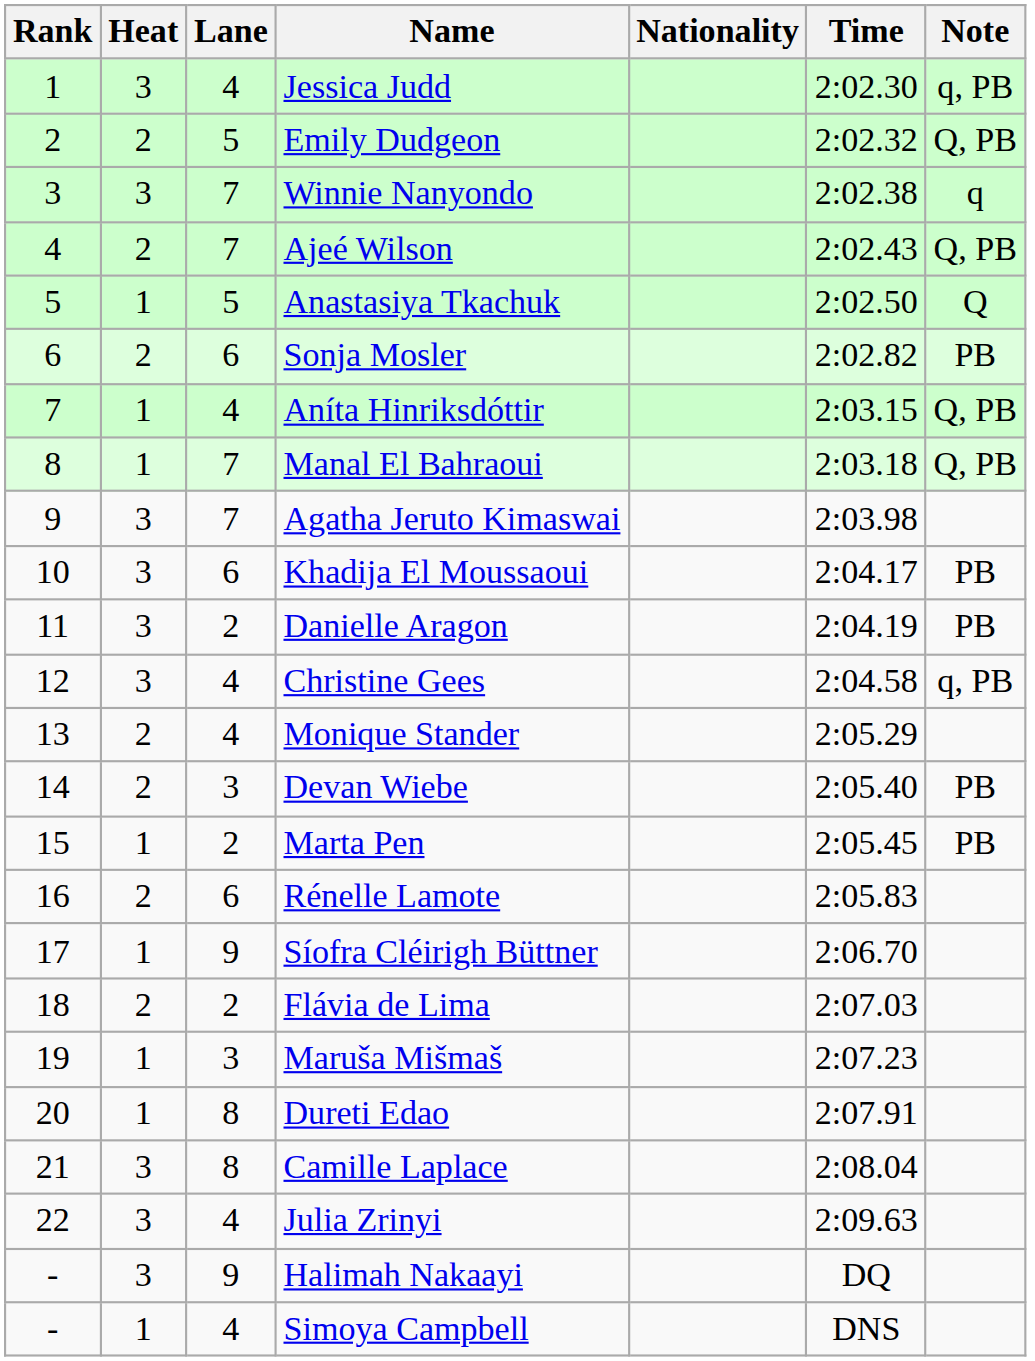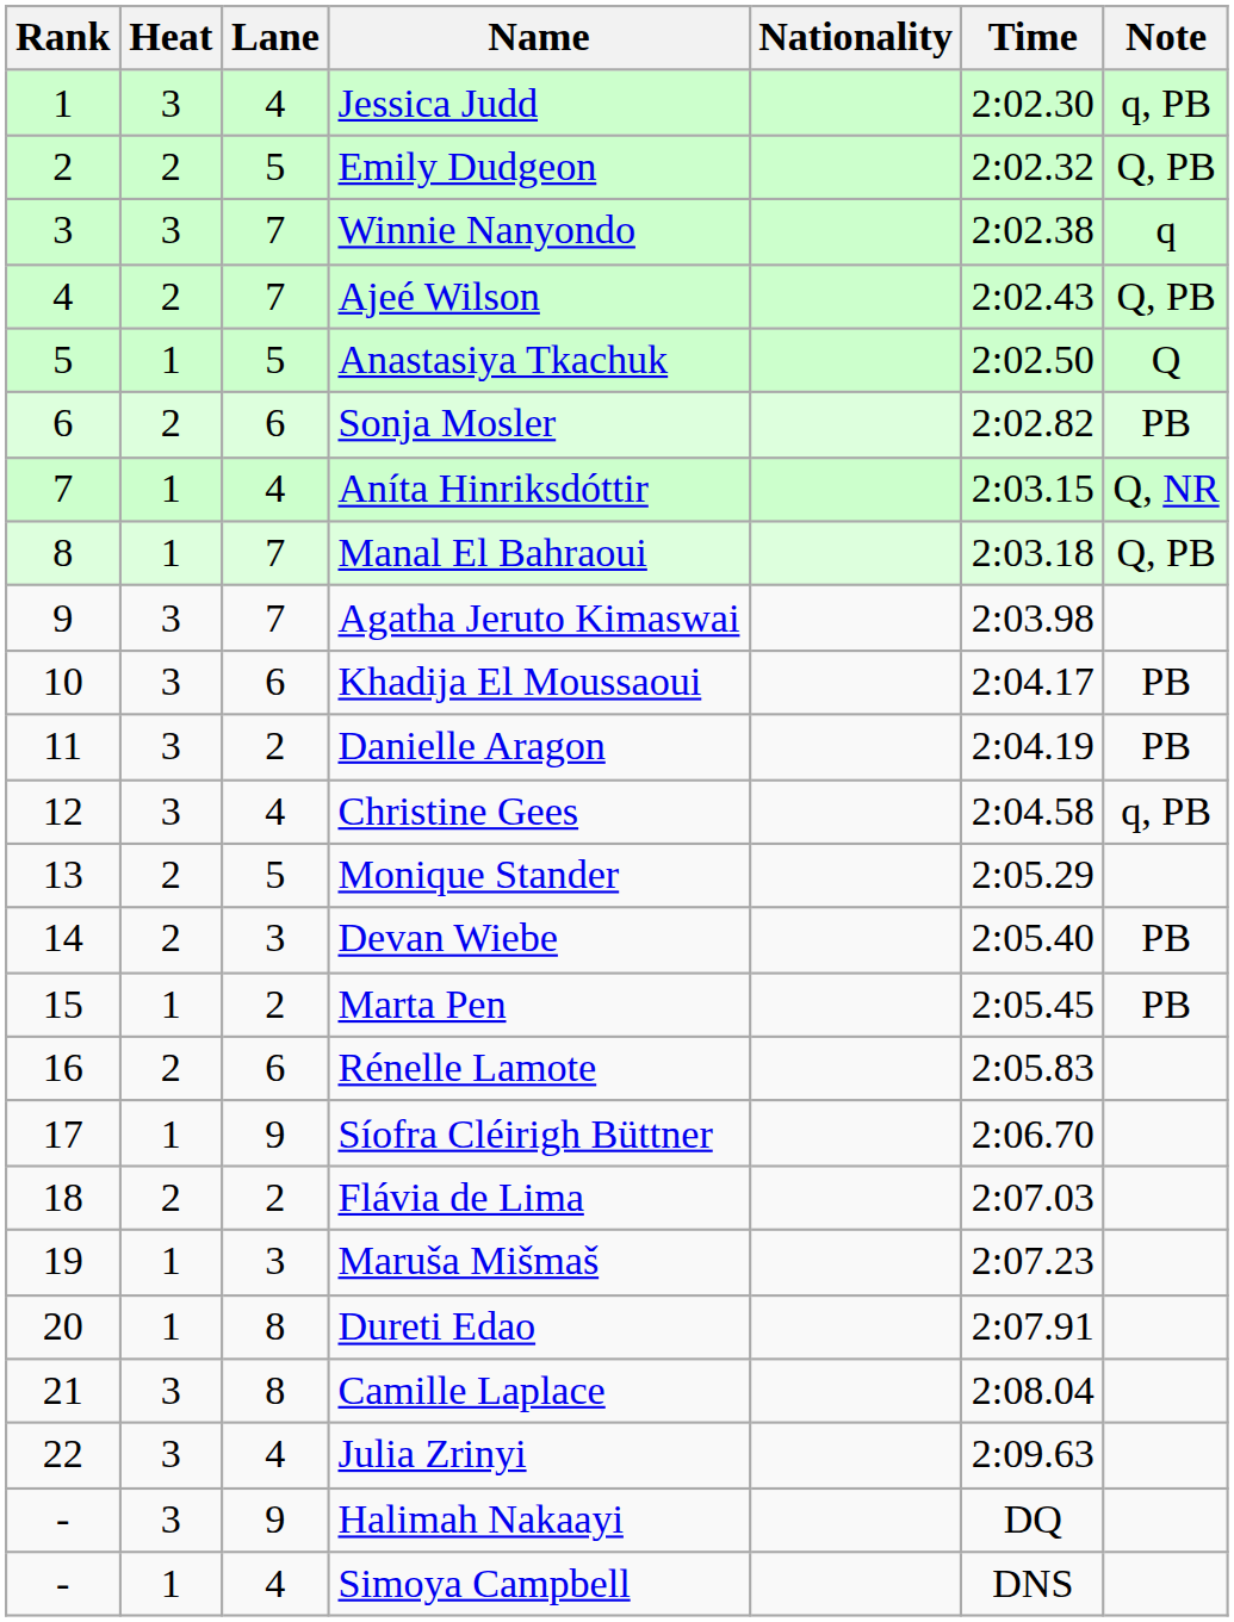 <table class="wikitable sortable" style="text-align:center">
 <tr>
 <th>Rank</th>
 <th>Heat</th>
 <th>Lane</th>
 <th>Name</th>
 <th>Nationality</th>
 <th>Time</th>
 <th>Note</th>
 </tr>
 <tr bgcolor=ccffcc>
 <td>1</td>
 <td>3</td>
 <td>4</td>
 <td align=left><a href='#'>Jessica Judd</a></td>
 <td align=left></td>
 <td>2:02.30</td>
 <td>q, PB</td>
 </tr>
 <tr bgcolor=ccffcc>
 <td>2</td>
 <td>2</td>
 <td>5</td>
 <td align=left><a href='#'>Emily Dudgeon</a></td>
 <td align=left></td>
 <td>2:02.32</td>
 <td>Q, PB</td>
 </tr>
 <tr bgcolor=ccffcc>
 <td>3</td>
 <td>3</td>
 <td>7</td>
 <td align=left><a href='#'>Winnie Nanyondo</a></td>
 <td align=left></td>
 <td>2:02.38</td>
 <td>q</td>
 </tr>
 <tr bgcolor=ccffcc>
 <td>4</td>
 <td>2</td>
 <td>7</td>
 <td align=left><a href='#'>Ajeé Wilson</a></td>
 <td align=left></td>
 <td>2:02.43</td>
 <td>Q, PB</td>
 </tr>
 <tr bgcolor=ccffcc>
 <td>5</td>
 <td>1</td>
 <td>5</td>
 <td align=left><a href='#'>Anastasiya Tkachuk</a></td>
 <td align=left></td>
 <td>2:02.50</td>
 <td>Q</td>
 </tr>
 <tr bgcolor=ddffdd>
 <td>6</td>
 <td>2</td>
 <td>6</td>
 <td align=left><a href='#'>Sonja Mosler</a></td>
 <td align=left></td>
 <td>2:02.82</td>
 <td>PB</td>
 </tr>
 <tr bgcolor=ccffcc>
 <td>7</td>
 <td>1</td>
 <td>4</td>
 <td align=left><a href='#'>Aníta Hinriksdóttir</a></td>
 <td align=left></td>
 <td>2:03.15</td>
-<td>Q, PB</td>
+<td>Q, <a href='#'>NR</a></td>
 </tr>
 <tr bgcolor=ddffdd>
 <td>8</td>
 <td>1</td>
 <td>7</td>
 <td align=left><a href='#'>Manal El Bahraoui</a></td>
 <td align=left></td>
 <td>2:03.18</td>
 <td>Q, PB</td>
 </tr>
 <tr>
 <td>9</td>
 <td>3</td>
 <td>7</td>
 <td align=left><a href='#'>Agatha Jeruto Kimaswai</a></td>
 <td align=left></td>
 <td>2:03.98</td>
 <td></td>
 </tr>
 <tr>
 <td>10</td>
 <td>3</td>
 <td>6</td>
 <td align=left><a href='#'>Khadija El Moussaoui</a></td>
 <td align=left></td>
 <td>2:04.17</td>
 <td>PB</td>
 </tr>
 <tr>
 <td>11</td>
 <td>3</td>
 <td>2</td>
 <td align=left><a href='#'>Danielle Aragon</a></td>
 <td align=left></td>
 <td>2:04.19</td>
 <td>PB</td>
 </tr>
 <tr>
 <td>12</td>
 <td>3</td>
 <td>4</td>
 <td align=left><a href='#'>Christine Gees</a></td>
 <td align=left></td>
 <td>2:04.58</td>
 <td>q, PB</td>
 </tr>
 <tr>
 <td>13</td>
 <td>2</td>
-<td>4</td>
+<td>5</td>
 <td align=left><a href='#'>Monique Stander</a></td>
 <td align=left></td>
 <td>2:05.29</td>
 <td></td>
 </tr>
 <tr>
 <td>14</td>
 <td>2</td>
 <td>3</td>
 <td align=left><a href='#'>Devan Wiebe</a></td>
 <td align=left></td>
 <td>2:05.40</td>
 <td>PB</td>
 </tr>
 <tr>
 <td>15</td>
 <td>1</td>
 <td>2</td>
 <td align=left><a href='#'>Marta Pen</a></td>
 <td align=left></td>
 <td>2:05.45</td>
 <td>PB</td>
 </tr>
 <tr>
 <td>16</td>
 <td>2</td>
 <td>6</td>
 <td align=left><a href='#'>Rénelle Lamote</a></td>
 <td align=left></td>
 <td>2:05.83</td>
 <td></td>
 </tr>
 <tr>
 <td>17</td>
 <td>1</td>
 <td>9</td>
 <td align=left><a href='#'>Síofra Cléirigh Büttner</a></td>
 <td align=left></td>
 <td>2:06.70</td>
 <td></td>
 </tr>
 <tr>
 <td>18</td>
 <td>2</td>
 <td>2</td>
 <td align=left><a href='#'>Flávia de Lima</a></td>
 <td align=left></td>
 <td>2:07.03</td>
 <td></td>
 </tr>
 <tr>
 <td>19</td>
 <td>1</td>
 <td>3</td>
 <td align=left><a href='#'>Maruša Mišmaš</a></td>
 <td align=left></td>
 <td>2:07.23</td>
 <td></td>
 </tr>
 <tr>
 <td>20</td>
 <td>1</td>
 <td>8</td>
 <td align=left><a href='#'>Dureti Edao</a></td>
 <td align=left></td>
 <td>2:07.91</td>
 <td></td>
 </tr>
 <tr>
 <td>21</td>
 <td>3</td>
 <td>8</td>
 <td align=left><a href='#'>Camille Laplace</a></td>
 <td align=left></td>
 <td>2:08.04</td>
 <td></td>
 </tr>
 <tr>
 <td>22</td>
 <td>3</td>
 <td>4</td>
 <td align=left><a href='#'>Julia Zrinyi</a></td>
 <td align=left></td>
 <td>2:09.63</td>
 <td></td>
 </tr>
 <tr>
 <td>-</td>
 <td>3</td>
 <td>9</td>
 <td align=left><a href='#'>Halimah Nakaayi</a></td>
 <td align=left></td>
 <td>DQ</td>
 <td></td>
 </tr>
 <tr>
 <td>-</td>
 <td>1</td>
 <td>4</td>
 <td align=left><a href='#'>Simoya Campbell</a></td>
 <td align=left></td>
 <td>DNS</td>
 <td></td>
 </tr>
 </table>
